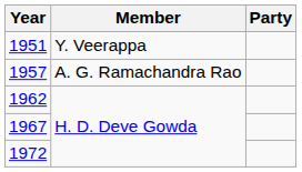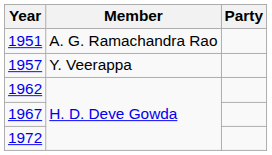 <table class="wikitable sortable">
 <tr>
 <th>Year</th>
 <th>Member</th>
 <th colspan="2">Party</th>
 </tr>
 <tr>
 <td><a href='#'>1951</a></td>
-<td>Y. Veerappa</td>
+<td>A. G. Ramachandra Rao</td>
 <td></td>
 </tr>
 <tr>
 <td><a href='#'>1957</a></td>
-<td>A. G. Ramachandra Rao</td>
+<td>Y. Veerappa</td>
 <td></td>
 </tr>
 <tr>
 <td><a href='#'>1962</a></td>
 <td rowspan=3><a href='#'>H. D. Deve Gowda</a></td>
 <td></td>
 </tr>
 <tr>
 <td><a href='#'>1967</a></td>
 </tr>
 <tr>
 <td><a href='#'>1972</a></td>
 <td></td>
 </tr>
 </table>
